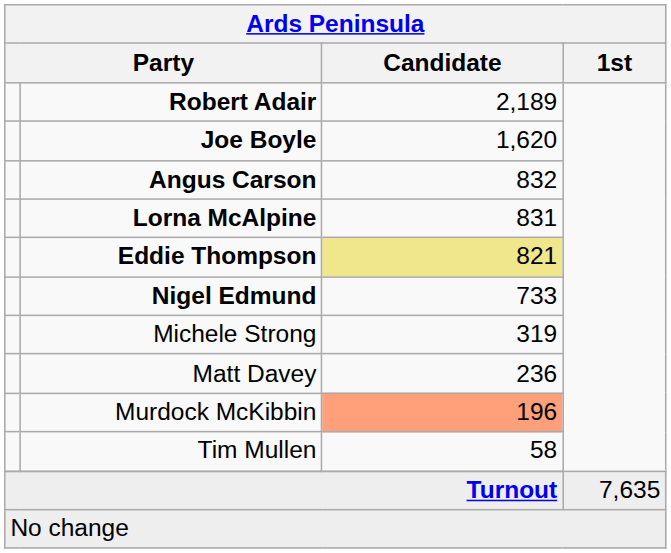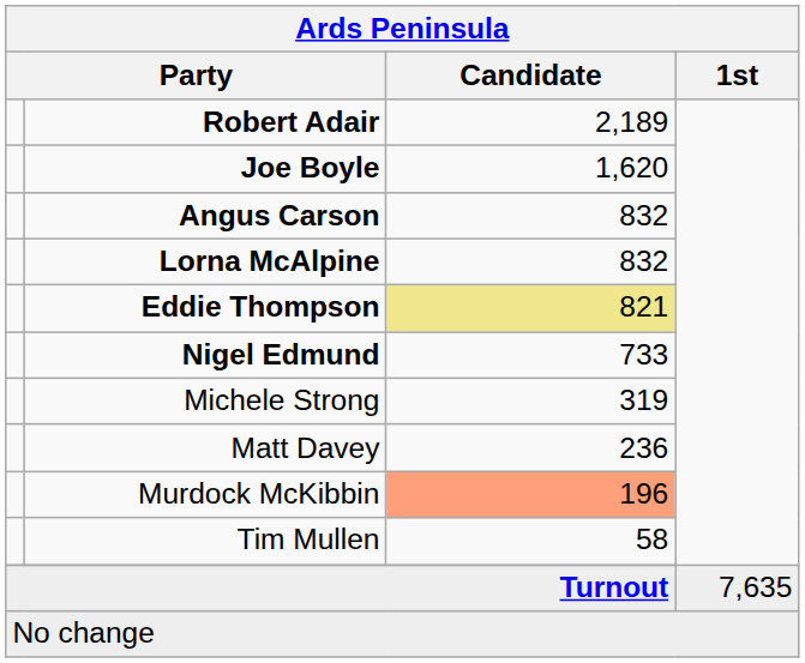 <table class="wikitable">
 <tr>
 <th colspan="4" align="center"><a href='#'>Ards Peninsula</a></th>
 </tr>
 <tr>
 <th colspan="2" align="center" width=200>Party</th>
 <th width=150>Candidate</th>
 <th width=60>1st </th>
 </tr>
 <tr>
 <td></td>
 <td align="right"><strong>Robert Adair</strong></td>
 <td align="right">2,189</td>
 </tr>
 <tr>
 <td></td>
 <td align="right"><strong>Joe Boyle</strong></td>
 <td align="right">1,620</td>
 </tr>
 <tr>
 <td></td>
 <td align="right"><strong>Angus Carson</strong></td>
 <td align="right">832</td>
 </tr>
 <tr>
 <td></td>
 <td align="right"><strong>Lorna McAlpine</strong></td>
-<td align="right">831</td>
+<td align="right">832</td>
 </tr>
 <tr>
 <td></td>
 <td align="right"><strong>Eddie Thompson</strong></td>
 <td align="right" style="background: khaki;">821</td>
 </tr>
 <tr>
 <td></td>
 <td align="right"><strong>Nigel Edmund</strong></td>
 <td align="right">733</td>
 </tr>
 <tr>
 <td></td>
 <td align="right">Michele Strong</td>
 <td align="right">319</td>
 </tr>
 <tr>
 <td></td>
 <td align="right">Matt Davey</td>
 <td align="right">236</td>
 </tr>
 <tr>
 <td></td>
 <td align="right">Murdock McKibbin</td>
 <td align="right" style="background: lightsalmon;">196</td>
 </tr>
 <tr>
 <td></td>
 <td align="right">Tim Mullen</td>
 <td align="right">58</td>
 </tr>
 <tr>
 </tr>
 <tr bgcolor="EEEEEE">
 <td colspan=3 align="right"><strong><a href='#'>Turnout</a></strong></td>
 <td align="right">7,635</td>
 </tr>
 <tr bgcolor="EEEEEE">
 <td colspan=4 bgcolor="EEEEEE">No change</td>
 </tr>
 </table>
